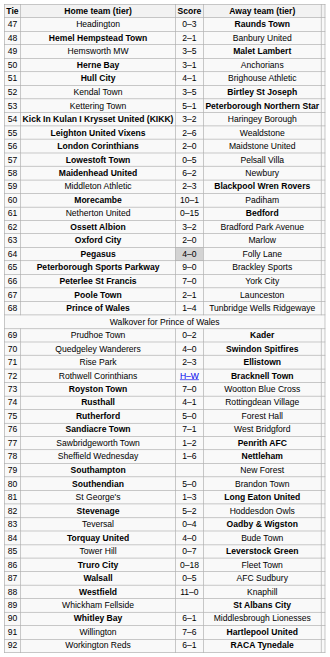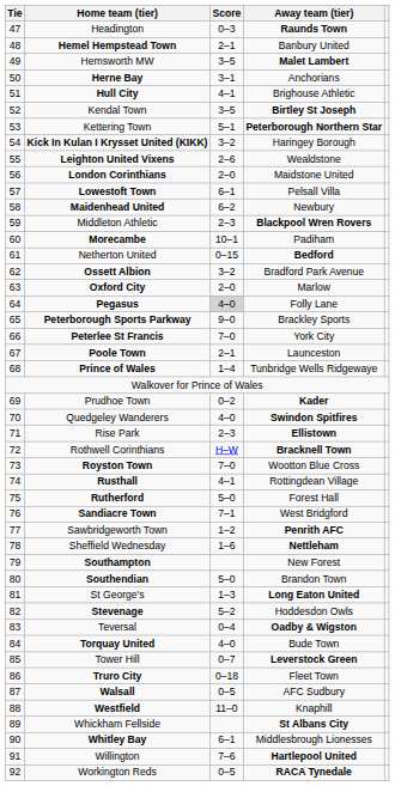 <table class="wikitable" style="text-align:center; font-size:85%">
 <tr>
 <th>Tie</th>
 <th>Home team (tier)</th>
 <th>Score</th>
 <th>Away team (tier)</th>
 <th></th>
 </tr>
 <tr>
 <td>47</td>
 <td>Headington</td>
 <td align="center">0–3</td>
 <td><strong>Raunds Town</strong></td>
 <td></td>
 </tr>
 <tr>
 <td>48</td>
 <td><strong>Hemel Hempstead Town</strong></td>
 <td>2–1</td>
 <td>Banbury United</td>
 <td></td>
 </tr>
 <tr>
 <td>49</td>
 <td>Hemsworth MW</td>
 <td>3–5</td>
 <td><strong>Malet Lambert</strong></td>
 <td></td>
 </tr>
 <tr>
 <td>50</td>
 <td><strong>Herne Bay</strong></td>
 <td>3–1</td>
 <td>Anchorians</td>
 <td></td>
 </tr>
 <tr>
 <td>51</td>
 <td><strong>Hull City</strong></td>
 <td>4–1</td>
 <td>Brighouse Athletic</td>
 <td></td>
 </tr>
 <tr>
 <td>52</td>
 <td>Kendal Town</td>
 <td>3–5</td>
 <td><strong>Birtley St Joseph</strong></td>
 <td></td>
 </tr>
 <tr>
 <td>53</td>
 <td>Kettering Town</td>
 <td>5–1</td>
 <td><strong>Peterborough Northern Star</strong></td>
 <td></td>
 </tr>
 <tr>
 <td>54</td>
 <td><strong>Kick In Kulan I Krysset United (KIKK)</strong></td>
 <td>3–2 </td>
 <td>Haringey Borough</td>
 <td></td>
 </tr>
 <tr>
 <td>55</td>
 <td><strong>Leighton United Vixens</strong></td>
 <td>2–6</td>
 <td>Wealdstone</td>
 <td></td>
 </tr>
 <tr>
 <td>56</td>
 <td><strong>London Corinthians</strong></td>
 <td align="center">2–0</td>
 <td>Maidstone United</td>
 <td></td>
 </tr>
 <tr>
 <td>57</td>
 <td><strong>Lowestoft Town</strong></td>
-<td align="center">0–5</td>
+<td>6–1</td>
 <td>Pelsall Villa</td>
 <td></td>
 </tr>
 <tr>
 <td>58</td>
 <td><strong>Maidenhead United</strong></td>
 <td>6–2</td>
 <td>Newbury</td>
 <td></td>
 </tr>
 <tr>
 <td>59</td>
 <td>Middleton Athletic</td>
 <td>2–3</td>
 <td><strong>Blackpool Wren Rovers</strong></td>
 <td></td>
 </tr>
 <tr>
 <td>60</td>
 <td><strong>Morecambe</strong></td>
 <td>10–1</td>
 <td>Padiham</td>
 <td></td>
 </tr>
 <tr>
 <td>61</td>
 <td>Netherton United</td>
 <td align="center">0–15</td>
 <td><strong>Bedford</strong></td>
 <td></td>
 </tr>
 <tr>
 <td>62</td>
 <td><strong>Ossett Albion</strong></td>
 <td>3–2</td>
 <td>Bradford Park Avenue</td>
 <td></td>
 </tr>
 <tr>
 <td>63</td>
 <td><strong>Oxford City</strong></td>
 <td align="center">2–0</td>
 <td>Marlow</td>
 <td></td>
 </tr>
 <tr>
 <td>64</td>
 <td><strong>Pegasus</strong></td>
 <td align="center" style="background: lightgrey;">4–0</td>
 <td>Folly Lane</td>
 <td></td>
 </tr>
 <tr>
 <td>65</td>
 <td><strong>Peterborough Sports Parkway</strong></td>
 <td align="center">9–0</td>
 <td>Brackley Sports</td>
 <td></td>
 </tr>
 <tr>
 <td>66</td>
 <td><strong>Peterlee St Francis</strong></td>
 <td align="center">7–0</td>
 <td>York City</td>
 <td></td>
 </tr>
 <tr>
 <td>67</td>
 <td><strong>Poole Town</strong></td>
 <td>2–1</td>
 <td>Launceston</td>
 <td></td>
 </tr>
 <tr>
 <td>68</td>
 <td><strong>Prince of Wales</strong></td>
 <td>1–4</td>
 <td>Tunbridge Wells Ridgewaye</td>
 <td></td>
 </tr>
 <tr>
 <td colspan="5">Walkover for Prince of Wales</td>
 </tr>
 <tr>
 <td>69</td>
 <td>Prudhoe Town</td>
 <td align="center">0–2</td>
 <td><strong>Kader</strong></td>
 <td></td>
 </tr>
 <tr>
 <td>70</td>
 <td>Quedgeley Wanderers</td>
 <td align="center">4–0</td>
 <td><strong>Swindon Spitfires</strong></td>
 <td></td>
 </tr>
 <tr>
 <td>71</td>
 <td>Rise Park</td>
 <td>2–3</td>
 <td><strong>Ellistown</strong></td>
 <td></td>
 </tr>
 <tr>
 <td>72</td>
 <td>Rothwell Corinthians</td>
 <td align="center"><a href='#'>H–W</a></td>
 <td><strong>Bracknell Town</strong></td>
 <td></td>
 </tr>
 <tr>
 <td>73</td>
 <td><strong>Royston Town</strong></td>
 <td align="center">7–0</td>
 <td>Wootton Blue Cross</td>
 <td></td>
 </tr>
 <tr>
 <td>74</td>
 <td><strong>Rusthall</strong></td>
 <td>4–1</td>
 <td>Rottingdean Village</td>
 <td></td>
 </tr>
 <tr>
 <td>75</td>
 <td><strong>Rutherford</strong></td>
 <td align="center">5–0</td>
 <td>Forest Hall</td>
 <td></td>
 </tr>
 <tr>
 <td>76</td>
 <td><strong>Sandiacre Town</strong></td>
 <td>7–1</td>
 <td>West Bridgford</td>
 <td></td>
 </tr>
 <tr>
 <td>77</td>
 <td>Sawbridgeworth Town</td>
 <td>1–2</td>
 <td><strong>Penrith AFC</strong></td>
 <td></td>
 </tr>
 <tr>
 <td>78</td>
 <td>Sheffield Wednesday</td>
 <td>1–6</td>
 <td><strong>Nettleham</strong></td>
 <td></td>
 </tr>
 <tr>
 <td>79</td>
 <td><strong>Southampton</strong></td>
 <td></td>
 <td>New Forest</td>
 <td></td>
 </tr>
 <tr>
 <td>80</td>
 <td><strong>Southendian</strong></td>
 <td align="center">5–0</td>
 <td>Brandon Town</td>
 <td></td>
 </tr>
 <tr>
 <td>81</td>
 <td>St George's</td>
 <td>1–3</td>
 <td><strong>Long Eaton United</strong></td>
 <td></td>
 </tr>
 <tr>
 <td>82</td>
 <td><strong>Stevenage</strong></td>
 <td>5–2</td>
 <td>Hoddesdon Owls</td>
 <td></td>
 </tr>
 <tr>
 <td>83</td>
 <td>Teversal</td>
 <td align="center">0–4</td>
 <td><strong>Oadby & Wigston</strong></td>
 <td></td>
 </tr>
 <tr>
 <td>84</td>
 <td><strong>Torquay United</strong></td>
 <td align="center">4–0</td>
 <td>Bude Town</td>
 <td></td>
 </tr>
 <tr>
 <td>85</td>
 <td>Tower Hill</td>
 <td align="center">0–7</td>
 <td><strong>Leverstock Green</strong></td>
 <td></td>
 </tr>
 <tr>
 <td>86</td>
 <td><strong>Truro City</strong></td>
 <td align="center">0–18</td>
 <td>Fleet Town</td>
 <td></td>
 </tr>
 <tr>
 <td>87</td>
 <td><strong>Walsall</strong></td>
 <td align="center">0–5</td>
 <td>AFC Sudbury</td>
 <td></td>
 </tr>
 <tr>
 <td>88</td>
 <td><strong>Westfield</strong></td>
 <td align="center">11–0</td>
 <td>Knaphill</td>
 <td></td>
 </tr>
 <tr>
 <td>89</td>
 <td>Whickham Fellside</td>
 <td></td>
 <td><strong>St Albans City</strong></td>
 <td></td>
 </tr>
 <tr>
 <td>90</td>
 <td><strong>Whitley Bay</strong></td>
 <td>6–1</td>
 <td>Middlesbrough Lionesses</td>
 <td></td>
 </tr>
 <tr>
 <td>91</td>
 <td>Willington</td>
 <td>7–6 </td>
 <td><strong>Hartlepool United</strong></td>
 <td></td>
 </tr>
 <tr>
 <td>92</td>
 <td>Workington Reds</td>
-<td>6–1</td>
+<td align="center">0–5</td>
 <td><strong>RACA Tynedale</strong></td>
 <td></td>
 </tr>
 </table>
